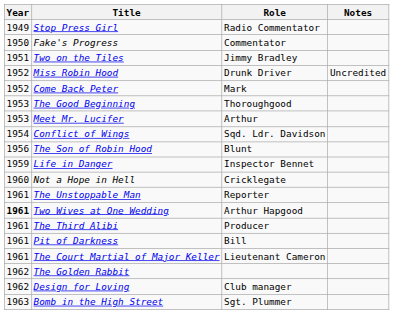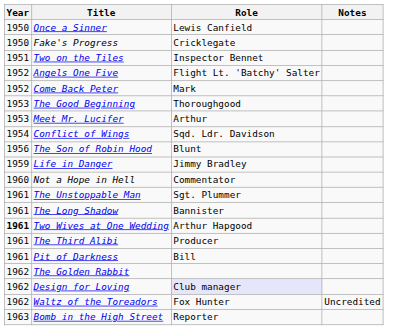 <table class="wikitable">
 <tr>
 <th>Year</th>
 <th>Title</th>
 <th>Role</th>
 <th>Notes</th>
 </tr>
 <tr>
-<td>1949</td>
-<td><em><a href='#'>Stop Press Girl</a></em></td>
-<td>Radio Commentator</td>
+<td>1950</td>
+<td><em><a href='#'>Once a Sinner</a></em></td>
+<td>Lewis Canfield</td>
 <td></td>
 </tr>
 <tr>
 <td>1950</td>
 <td><em>Fake's Progress</em></td>
-<td>Commentator</td>
+<td>Cricklegate</td>
 <td></td>
 </tr>
 <tr>
 <td>1951</td>
 <td><em><a href='#'>Two on the Tiles</a></em></td>
-<td>Jimmy Bradley</td>
+<td>Inspector Bennet</td>
 <td></td>
 </tr>
 <tr>
 <td>1952</td>
-<td><em><a href='#'>Miss Robin Hood</a></em></td>
-<td>Drunk Driver</td>
-<td>Uncredited</td>
+<td><em><a href='#'>Angels One Five</a></em></td>
+<td>Flight Lt. 'Batchy' Salter</td>
+<td></td>
 </tr>
 <tr>
 <td>1952</td>
 <td><em><a href='#'>Come Back Peter</a></em></td>
 <td>Mark</td>
 <td></td>
 </tr>
 <tr>
 <td>1953</td>
 <td><em><a href='#'>The Good Beginning</a></em></td>
 <td>Thoroughgood</td>
 <td></td>
 </tr>
 <tr>
 <td>1953</td>
 <td><em><a href='#'>Meet Mr. Lucifer</a></em></td>
 <td>Arthur</td>
 <td></td>
 </tr>
 <tr>
 <td>1954</td>
 <td><em><a href='#'>Conflict of Wings</a></em></td>
 <td>Sqd. Ldr. Davidson</td>
 <td></td>
 </tr>
 <tr>
 <td>1956</td>
 <td><em><a href='#'>The Son of Robin Hood</a></em></td>
 <td>Blunt</td>
 <td></td>
 </tr>
 <tr>
 <td>1959</td>
 <td><em><a href='#'>Life in Danger</a></em></td>
-<td>Inspector Bennet</td>
+<td>Jimmy Bradley</td>
 <td></td>
 </tr>
 <tr>
 <td>1960</td>
 <td><em>Not a Hope in Hell</em></td>
-<td>Cricklegate</td>
+<td>Commentator</td>
 <td></td>
 </tr>
 <tr>
 <td>1961</td>
 <td><em><a href='#'>The Unstoppable Man</a></em></td>
-<td>Reporter</td>
+<td>Sgt. Plummer</td>
+<td></td>
+</tr>
+<tr>
+<td>1961</td>
+<td><em><a href='#'>The Long Shadow</a></em></td>
+<td>Bannister</td>
 <td></td>
 </tr>
 <tr>
 <td><strong>1961</strong></td>
 <td><em><a href='#'>Two Wives at One Wedding</a></em></td>
 <td>Arthur Hapgood</td>
 <td></td>
 </tr>
 <tr>
 <td>1961</td>
 <td><em><a href='#'>The Third Alibi</a></em></td>
 <td>Producer</td>
 <td></td>
 </tr>
 <tr>
 <td>1961</td>
 <td><em><a href='#'>Pit of Darkness</a></em></td>
 <td>Bill</td>
 <td></td>
 </tr>
 <tr>
-<td>1961</td>
-<td><em><a href='#'>The Court Martial of Major Keller</a></em></td>
-<td>Lieutenant Cameron</td>
-<td></td>
-</tr>
-<tr>
 <td>1962</td>
 <td><em><a href='#'>The Golden Rabbit</a></em></td>
 <td></td>
 <td></td>
 </tr>
 <tr>
 <td>1962</td>
 <td><em><a href='#'>Design for Loving</a></em></td>
-<td>Club manager</td>
+<td style="background: lavender;">Club manager</td>
 <td></td>
+</tr>
+<tr>
+<td>1962</td>
+<td><em><a href='#'>Waltz of the Toreadors</a></em></td>
+<td>Fox Hunter</td>
+<td>Uncredited</td>
 </tr>
 <tr>
 <td>1963</td>
 <td><em><a href='#'>Bomb in the High Street</a></em></td>
-<td>Sgt. Plummer</td>
+<td>Reporter</td>
 <td></td>
 </tr>
 </table>
